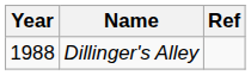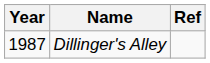 <table class="wikitable">
 <tr>
 <th>Year</th>
 <th>Name</th>
 <th>Ref</th>
 </tr>
 <tr>
-<td>1988</td>
+<td>1987</td>
 <td><em>Dillinger's Alley</em></td>
 <td></td>
 </tr>
 </table>
